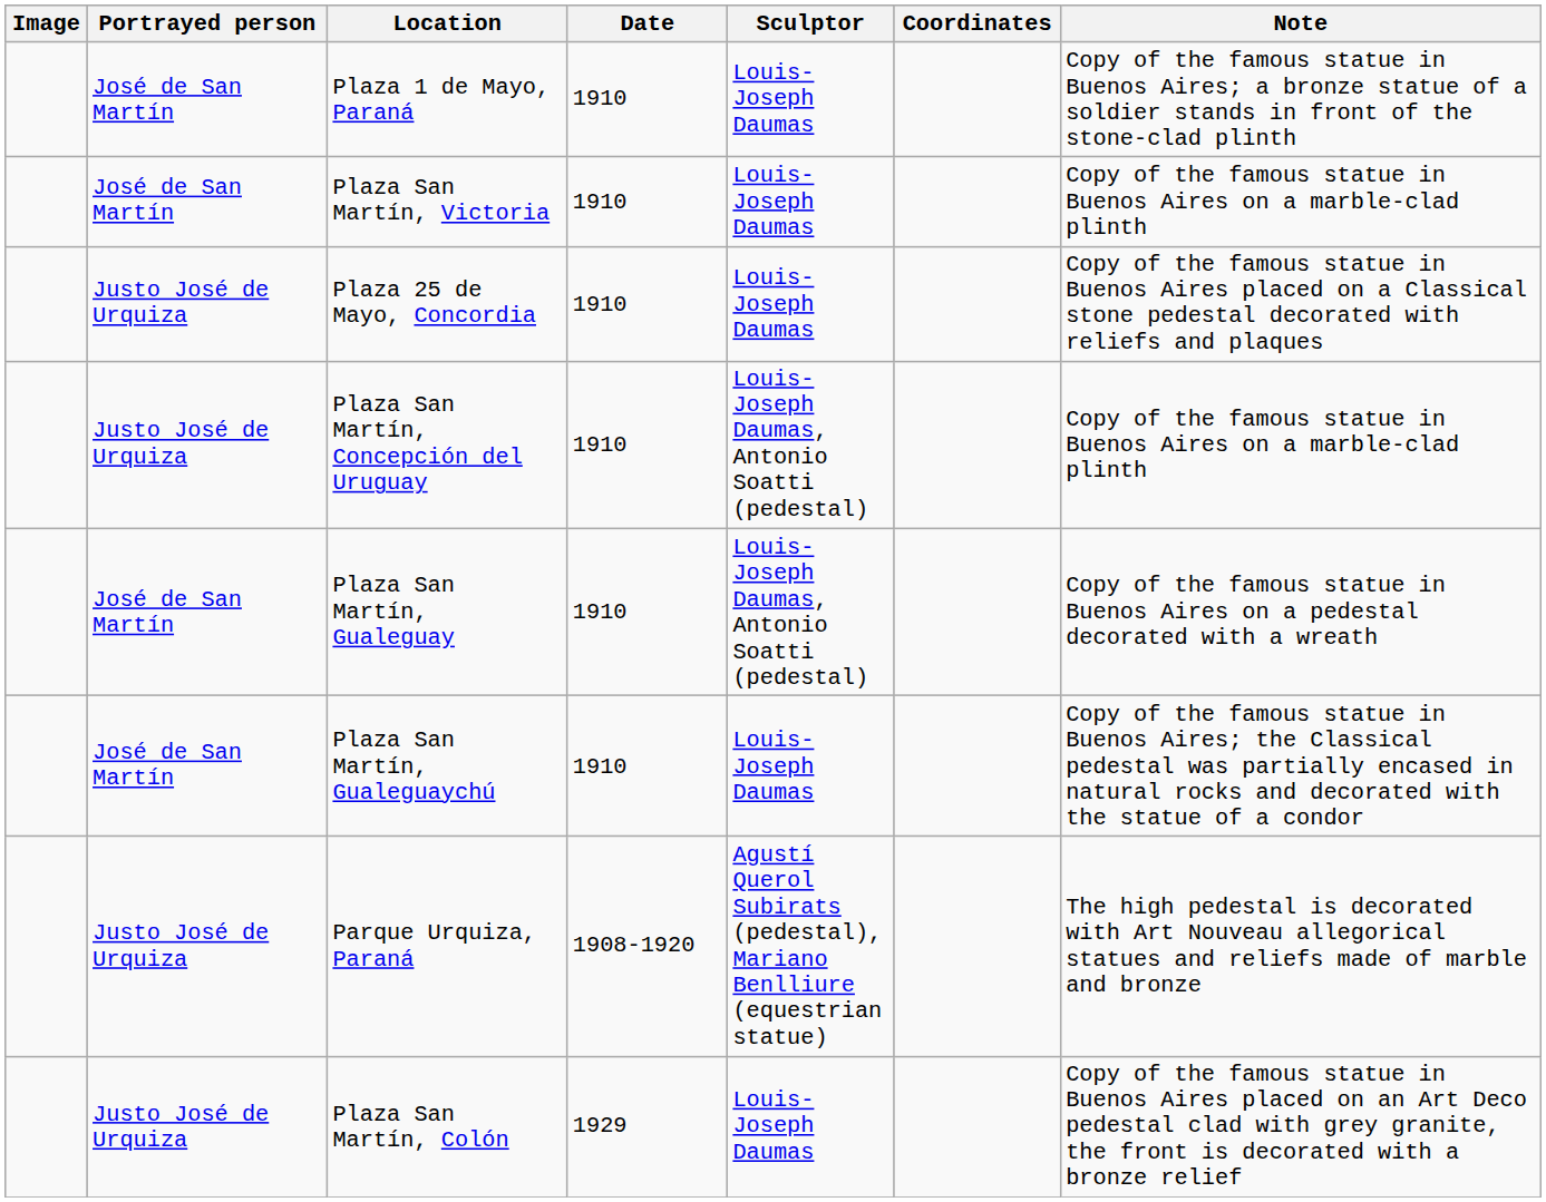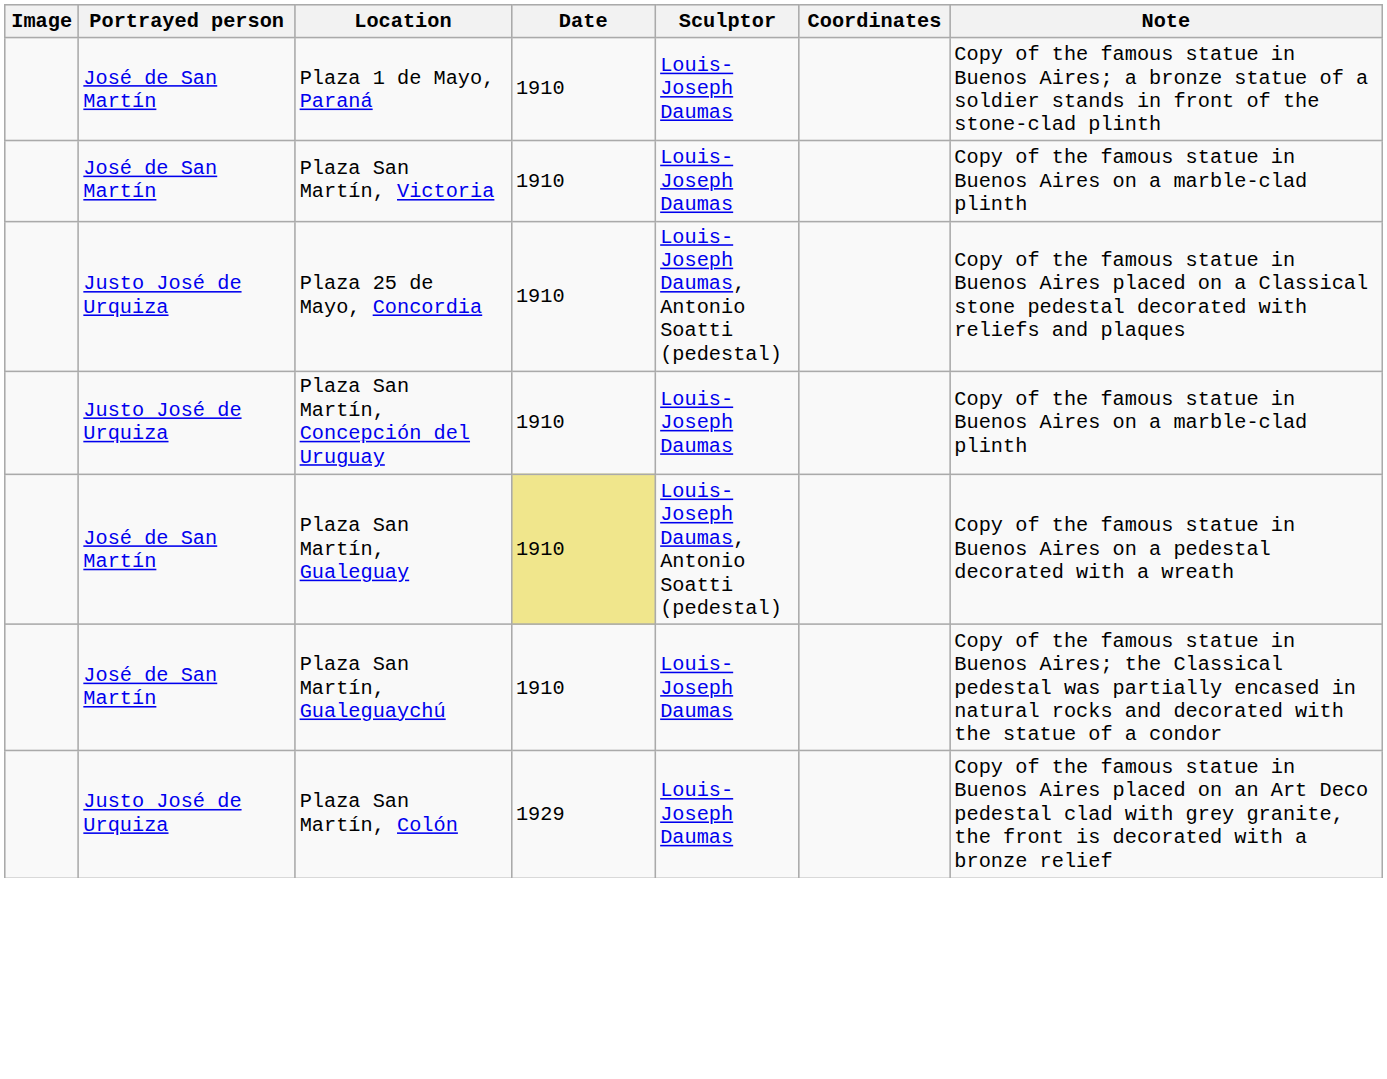 <table class="wikitable sortable"  style="width:100%;">
 <tr>
 <th width="5%" align="left" class="unsortable">Image</th>
 <th width="15%" align="left">Portrayed person</th>
 <th width="15%" align="left">Location</th>
 <th width="10%" align="left">Date</th>
 <th width="10%" align="left">Sculptor</th>
 <th width="10%" align="left">Coordinates</th>
 <th width="30%" align="left">Note</th>
 </tr>
 <tr>
 <td></td>
 <td><a href='#'>José de San Martín</a></td>
 <td>Plaza 1 de Mayo, <a href='#'>Paraná</a></td>
 <td>1910</td>
 <td><a href='#'>Louis-Joseph Daumas</a></td>
 <td></td>
 <td>Copy of the famous statue in Buenos Aires; a bronze statue of a soldier stands in front of the stone-clad plinth</td>
 </tr>
 <tr>
 <td></td>
 <td><a href='#'>José de San Martín</a></td>
 <td>Plaza San Martín, <a href='#'>Victoria</a></td>
 <td>1910</td>
 <td><a href='#'>Louis-Joseph Daumas</a></td>
 <td></td>
 <td>Copy of the famous statue in Buenos Aires on a marble-clad plinth</td>
 </tr>
 <tr>
 <td></td>
 <td><a href='#'>Justo José de Urquiza</a></td>
 <td>Plaza 25 de Mayo, <a href='#'>Concordia</a></td>
 <td>1910</td>
-<td><a href='#'>Louis-Joseph Daumas</a></td>
+<td><a href='#'>Louis-Joseph Daumas</a>, Antonio Soatti (pedestal)</td>
 <td></td>
 <td>Copy of the famous statue in Buenos Aires placed on a Classical stone pedestal decorated with reliefs and plaques</td>
 </tr>
 <tr>
 <td></td>
 <td><a href='#'>Justo José de Urquiza</a></td>
 <td>Plaza San Martín, <a href='#'>Concepción del Uruguay</a></td>
 <td>1910</td>
-<td><a href='#'>Louis-Joseph Daumas</a>, Antonio Soatti (pedestal)</td>
+<td><a href='#'>Louis-Joseph Daumas</a></td>
 <td></td>
 <td>Copy of the famous statue in Buenos Aires on a marble-clad plinth</td>
 </tr>
 <tr>
 <td></td>
 <td><a href='#'>José de San Martín</a></td>
 <td>Plaza San Martín, <a href='#'>Gualeguay</a></td>
-<td>1910</td>
+<td style="background: khaki;">1910</td>
 <td><a href='#'>Louis-Joseph Daumas</a>, Antonio Soatti (pedestal)</td>
 <td></td>
 <td>Copy of the famous statue in Buenos Aires on a pedestal decorated with a wreath</td>
 </tr>
 <tr>
 <td></td>
 <td><a href='#'>José de San Martín</a></td>
 <td>Plaza San Martín, <a href='#'>Gualeguaychú</a></td>
 <td>1910</td>
 <td><a href='#'>Louis-Joseph Daumas</a></td>
 <td></td>
 <td>Copy of the famous statue in Buenos Aires; the Classical pedestal was partially encased in natural rocks and decorated with the statue of a condor</td>
 </tr>
 <tr>
 <td></td>
 <td><a href='#'>Justo José de Urquiza</a></td>
-<td>Parque Urquiza, <a href='#'>Paraná</a></td>
-<td>1908-1920</td>
-<td><a href='#'>Agustí Querol Subirats</a> (pedestal), <a href='#'>Mariano Benlliure</a> (equestrian statue)</td>
-<td></td>
-<td>The high pedestal is decorated with Art Nouveau allegorical statues and reliefs made of marble and bronze</td>
-</tr>
-<tr>
-<td></td>
-<td><a href='#'>Justo José de Urquiza</a></td>
 <td>Plaza San Martín, <a href='#'>Colón</a></td>
 <td>1929</td>
 <td><a href='#'>Louis-Joseph Daumas</a></td>
 <td></td>
 <td>Copy of the famous statue in Buenos Aires placed on an Art Deco pedestal clad with grey granite, the front is decorated with a bronze relief</td>
 </tr>
 </table>
